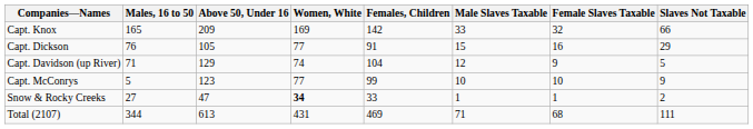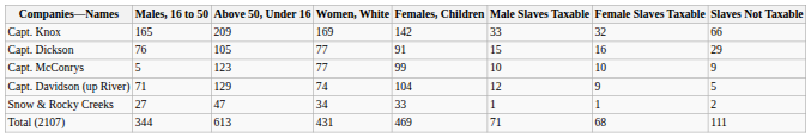 <table class="wikitable sortable">
 <tr>
 <th>Companies—Names</th>
 <th>Males, 16 to 50</th>
 <th>Above 50, Under 16</th>
 <th>Women, White</th>
 <th>Females, Children</th>
 <th>Male Slaves Taxable</th>
 <th>Female Slaves Taxable</th>
 <th>Slaves Not Taxable</th>
 </tr>
 <tr>
 <td>Capt. Knox</td>
 <td>165</td>
 <td>209</td>
 <td>169</td>
 <td>142</td>
 <td>33</td>
 <td>32</td>
 <td>66</td>
 </tr>
 <tr>
 <td>Capt. Dickson</td>
 <td>76</td>
 <td>105</td>
 <td>77</td>
 <td>91</td>
 <td>15</td>
 <td>16</td>
 <td>29</td>
 </tr>
 <tr>
+<td>Capt. McConrys</td>
+<td>5</td>
+<td>123</td>
+<td>77</td>
+<td>99</td>
+<td>10</td>
+<td>10</td>
+<td>9</td>
+</tr>
+<tr>
 <td>Capt. Davidson (up River)</td>
 <td>71</td>
 <td>129</td>
 <td>74</td>
 <td>104</td>
 <td>12</td>
 <td>9</td>
 <td>5</td>
 </tr>
 <tr>
-<td>Capt. McConrys</td>
-<td>5</td>
-<td>123</td>
-<td>77</td>
-<td>99</td>
-<td>10</td>
-<td>10</td>
-<td>9</td>
-</tr>
-<tr>
 <td>Snow & Rocky Creeks</td>
 <td>27</td>
 <td>47</td>
-<td><strong>34</strong></td>
+<td>34</td>
 <td>33</td>
 <td>1</td>
 <td>1</td>
 <td>2</td>
 </tr>
 <tr>
 <td>Total (2107)</td>
 <td>344</td>
 <td>613</td>
 <td>431</td>
 <td>469</td>
 <td>71</td>
 <td>68</td>
 <td>111</td>
 </tr>
 </table>
